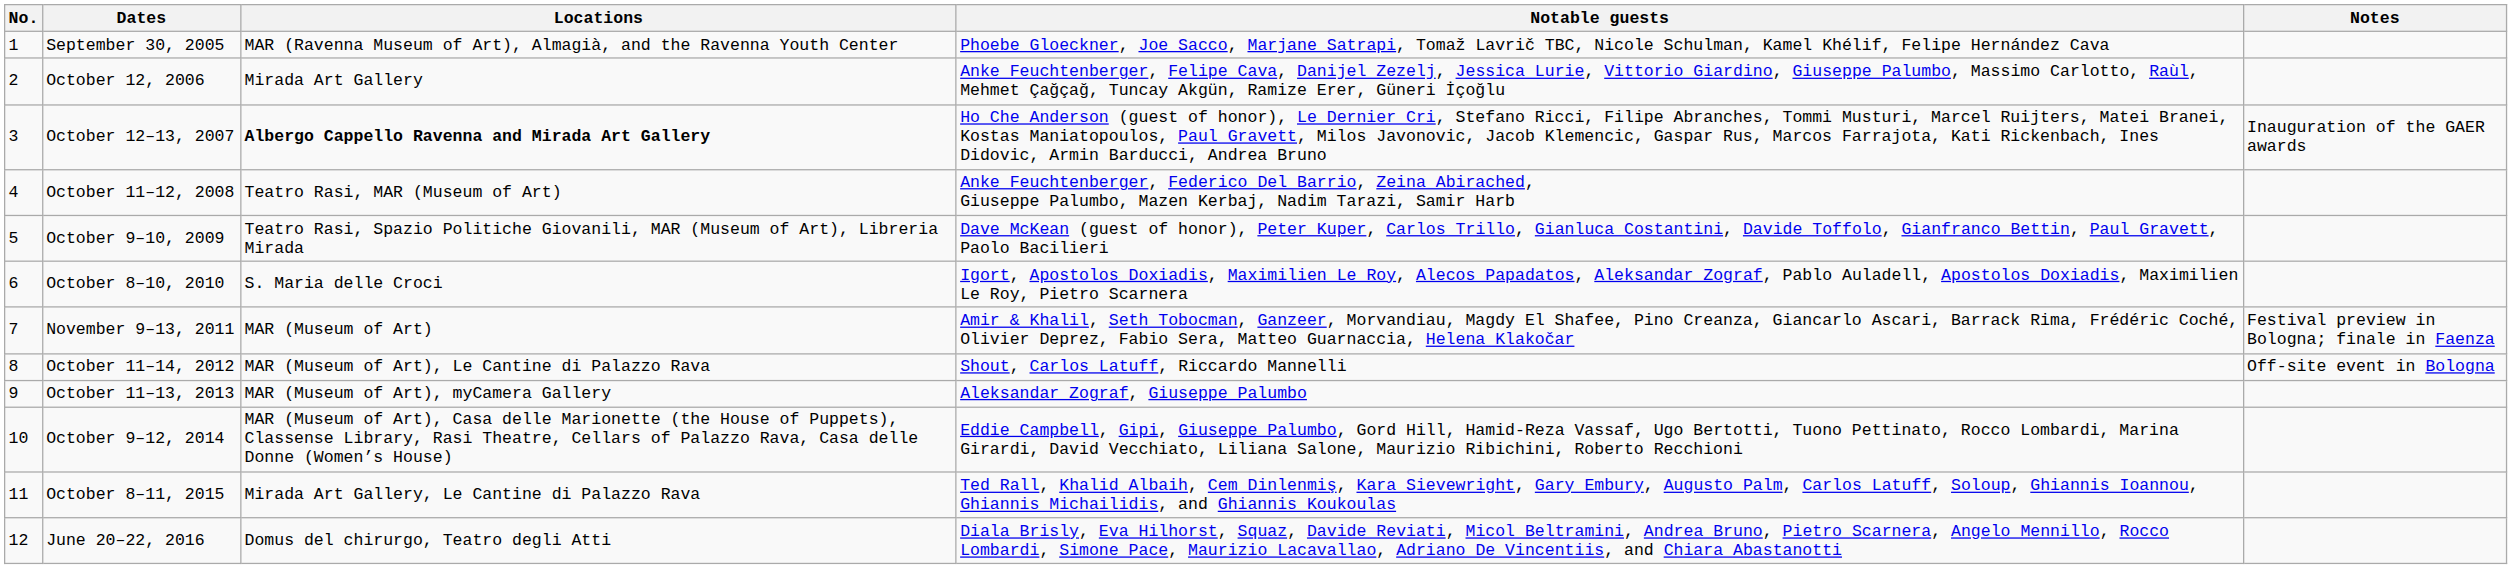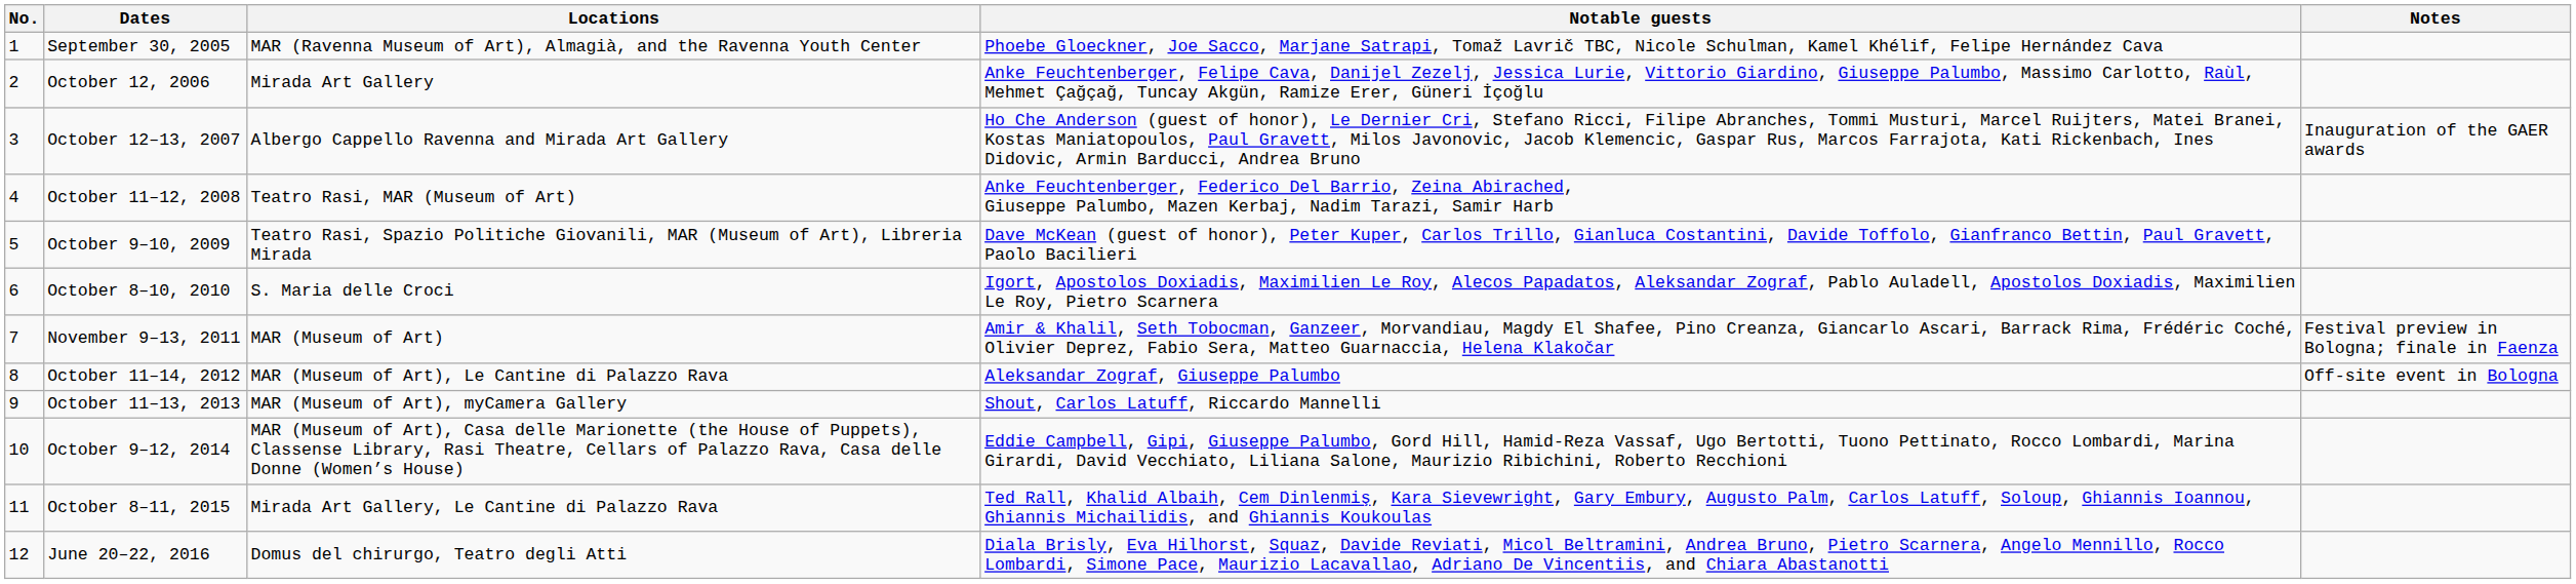 <table class="wikitable">
 <tr>
 <th>No.</th>
 <th width=150px>Dates</th>
 <th>Locations</th>
 <th>Notable guests</th>
 <th>Notes</th>
 </tr>
 <tr>
 <td>1</td>
 <td>September 30, 2005</td>
 <td>MAR (Ravenna Museum of Art), Almagià, and the Ravenna Youth Center</td>
 <td><a href='#'>Phoebe Gloeckner</a>, <a href='#'>Joe Sacco</a>, <a href='#'>Marjane Satrapi</a>, Tomaž Lavrič TBC, Nicole Schulman, Kamel Khélif, Felipe Hernández Cava</td>
 <td></td>
 </tr>
 <tr>
 <td>2</td>
 <td>October 12, 2006</td>
 <td>Mirada Art Gallery</td>
 <td><a href='#'>Anke Feuchtenberger</a>, <a href='#'>Felipe Cava</a>, <a href='#'>Danijel Zezelj</a>, <a href='#'>Jessica Lurie</a>, <a href='#'>Vittorio Giardino</a>, <a href='#'>Giuseppe Palumbo</a>, Massimo Carlotto, <a href='#'>Raùl</a>, Mehmet Çağçağ, Tuncay Akgün, Ramize Erer, Güneri İçoğlu</td>
 <td></td>
 </tr>
 <tr>
 <td>3</td>
 <td>October 12–13, 2007</td>
-<td><strong>Albergo Cappello Ravenna and Mirada Art Gallery</strong></td>
+<td>Albergo Cappello Ravenna and Mirada Art Gallery</td>
 <td><a href='#'>Ho Che Anderson</a> (guest of honor), <a href='#'>Le Dernier Cri</a>, Stefano Ricci, Filipe Abranches, Tommi Musturi, Marcel Ruijters, Matei Branei, Kostas Maniatopoulos, <a href='#'>Paul Gravett</a>, Milos Javonovic, Jacob Klemencic, Gaspar Rus, Marcos Farrajota, Kati Rickenbach, Ines Didovic, Armin Barducci, Andrea Bruno</td>
 <td>Inauguration of the GAER awards</td>
 </tr>
 <tr>
 <td>4</td>
 <td>October 11–12, 2008</td>
 <td>Teatro Rasi, MAR (Museum of Art)</td>
 <td><a href='#'>Anke Feuchtenberger</a>, <a href='#'>Federico Del Barrio</a>, <a href='#'>Zeina Abirached</a>,<br>Giuseppe Palumbo, Mazen Kerbaj, Nadim Tarazi, Samir Harb</td>
 <td></td>
 </tr>
 <tr>
 <td>5</td>
 <td>October 9–10, 2009</td>
 <td>Teatro Rasi, Spazio Politiche Giovanili, MAR (Museum of Art), Libreria Mirada</td>
 <td><a href='#'>Dave McKean</a> (guest of honor), <a href='#'>Peter Kuper</a>, <a href='#'>Carlos Trillo</a>, <a href='#'>Gianluca Costantini</a>, <a href='#'>Davide Toffolo</a>, <a href='#'>Gianfranco Bettin</a>, <a href='#'>Paul Gravett</a>, Paolo Bacilieri</td>
 <td></td>
 </tr>
 <tr>
 <td>6</td>
 <td>October 8–10, 2010</td>
 <td>S. Maria delle Croci</td>
 <td><a href='#'>Igort</a>, <a href='#'>Apostolos Doxiadis</a>, <a href='#'>Maximilien Le Roy</a>, <a href='#'>Alecos Papadatos</a>, <a href='#'>Aleksandar Zograf</a>, Pablo Auladell, <a href='#'>Apostolos Doxiadis</a>, Maximilien Le Roy, Pietro Scarnera</td>
 <td></td>
 </tr>
 <tr>
 <td>7</td>
 <td>November 9–13, 2011</td>
 <td>MAR (Museum of Art)</td>
 <td><a href='#'>Amir & Khalil</a>, <a href='#'>Seth Tobocman</a>, <a href='#'>Ganzeer</a>, Morvandiau, Magdy El Shafee, Pino Creanza, Giancarlo Ascari, Barrack Rima, Frédéric Coché, Olivier Deprez, Fabio Sera, Matteo Guarnaccia, <a href='#'>Helena Klakočar</a></td>
 <td>Festival preview in Bologna; finale in <a href='#'>Faenza</a></td>
 </tr>
 <tr>
 <td>8</td>
 <td>October 11–14, 2012</td>
 <td>MAR (Museum of Art), Le Cantine di Palazzo Rava</td>
-<td><a href='#'>Shout</a>, <a href='#'>Carlos Latuff</a>, Riccardo Mannelli</td>
+<td><a href='#'>Aleksandar Zograf</a>, <a href='#'>Giuseppe Palumbo</a></td>
 <td>Off-site event in <a href='#'>Bologna</a></td>
 </tr>
 <tr>
 <td>9</td>
 <td>October 11–13, 2013</td>
 <td>MAR (Museum of Art), myCamera Gallery</td>
-<td><a href='#'>Aleksandar Zograf</a>, <a href='#'>Giuseppe Palumbo</a></td>
+<td><a href='#'>Shout</a>, <a href='#'>Carlos Latuff</a>, Riccardo Mannelli</td>
 <td></td>
 </tr>
 <tr>
 <td>10</td>
 <td>October 9–12, 2014</td>
 <td>MAR (Museum of Art), Casa delle Marionette (the House of Puppets), Classense Library, Rasi Theatre, Cellars of Palazzo Rava, Casa delle Donne (Women’s House)</td>
 <td><a href='#'>Eddie Campbell</a>, <a href='#'>Gipi</a>, <a href='#'>Giuseppe Palumbo</a>, Gord Hill, Hamid-Reza Vassaf, Ugo Bertotti, Tuono Pettinato, Rocco Lombardi, Marina Girardi, David Vecchiato, Liliana Salone, Maurizio Ribichini, Roberto Recchioni</td>
 <td></td>
 </tr>
 <tr>
 <td>11</td>
 <td>October 8–11, 2015</td>
 <td>Mirada Art Gallery, Le Cantine di Palazzo Rava</td>
 <td><a href='#'>Ted Rall</a>, <a href='#'>Khalid Albaih</a>, <a href='#'>Cem Dinlenmiş</a>, <a href='#'>Kara Sievewright</a>, <a href='#'>Gary Embury</a>, <a href='#'>Augusto Palm</a>, <a href='#'>Carlos Latuff</a>, <a href='#'>Soloup</a>, <a href='#'>Ghiannis Ioannou</a>, <a href='#'>Ghiannis Michailidis</a>, and <a href='#'>Ghiannis Koukoulas</a></td>
 <td></td>
 </tr>
 <tr>
 <td>12</td>
 <td>June 20–22, 2016</td>
 <td>Domus del chirurgo, Teatro degli Atti</td>
 <td><a href='#'>Diala Brisly</a>, <a href='#'>Eva Hilhorst</a>, <a href='#'>Squaz</a>, <a href='#'>Davide Reviati</a>, <a href='#'>Micol Beltramini</a>, <a href='#'>Andrea Bruno</a>, <a href='#'>Pietro Scarnera</a>, <a href='#'>Angelo Mennillo</a>, <a href='#'>Rocco Lombardi</a>, <a href='#'>Simone Pace</a>, <a href='#'>Maurizio Lacavallao</a>, <a href='#'>Adriano De Vincentiis</a>, and <a href='#'>Chiara Abastanotti</a></td>
 <td></td>
 </tr>
 </table>
